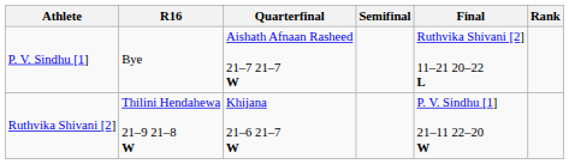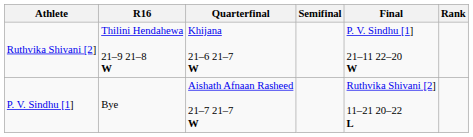 <table class="wikitable" style="font-size:90%;" style="text-align:center;">
 <tr>
 <th>Athlete</th>
 <th>R16</th>
 <th>Quarterfinal</th>
 <th>Semifinal</th>
 <th>Final</th>
 <th>Rank</th>
 </tr>
 <tr>
+<td><a href='#'>Ruthvika Shivani [2</a>]</td>
+<td><a href='#'>Thilini Hendahewa</a><br><br>21–9 21–8<br><strong>W</strong></td>
+<td><a href='#'>Khijana</a><br><br>21–6 21–7<br><strong>W</strong></td>
+<td></td>
+<td><a href='#'>P. V. Sindhu [1</a>]<br><br>21–11 22–20<br><strong>W</strong></td>
+<td></td>
+</tr>
+<tr>
 <td><a href='#'>P. V. Sindhu [1</a>]</td>
 <td>Bye</td>
 <td><a href='#'>Aishath Afnaan Rasheed</a><br><br>21–7 21–7<br><strong>W</strong></td>
 <td></td>
 <td><a href='#'>Ruthvika Shivani [2</a>]<br><br>11–21 20–22<br><strong>L</strong></td>
 <td></td>
 </tr>
-<tr>
-<td><a href='#'>Ruthvika Shivani [2</a>]</td>
-<td><a href='#'>Thilini Hendahewa</a><br><br>21–9 21–8<br><strong>W</strong></td>
-<td><a href='#'>Khijana</a><br><br>21–6 21–7<br><strong>W</strong></td>
-<td></td>
-<td><a href='#'>P. V. Sindhu [1</a>]<br><br>21–11 22–20<br><strong>W</strong></td>
-<td></td>
-</tr>
 </table>
